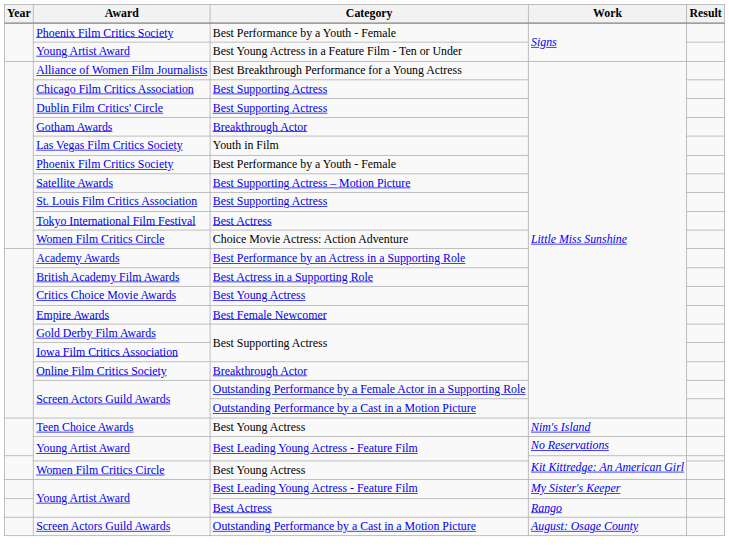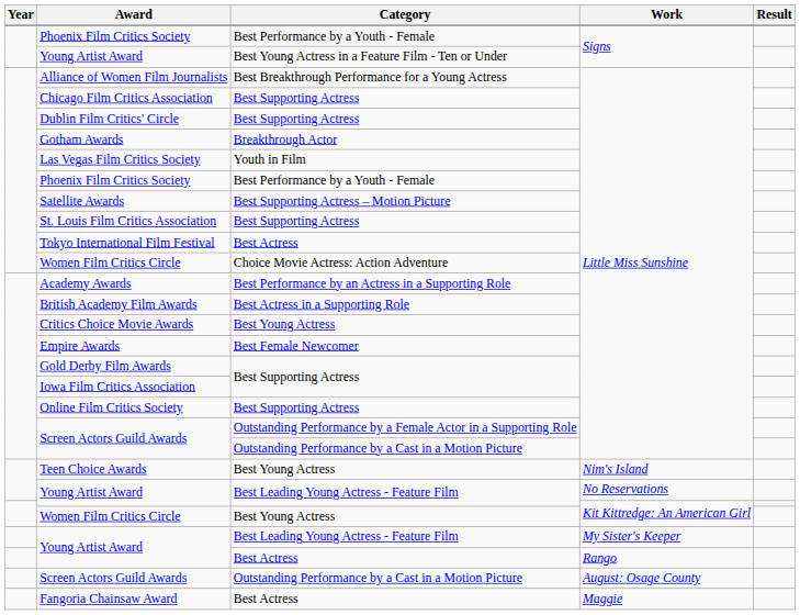 <table class="wikitable sortable">
 <tr>
 <th>Year</th>
 <th>Award</th>
 <th>Category</th>
 <th>Work</th>
 <th>Result</th>
 </tr>
 <tr style="border-top:2px solid gray;">
 </tr>
 <tr>
 <td rowspan="2"></td>
 <td><a href='#'>Phoenix Film Critics Society</a></td>
 <td>Best Performance by a Youth - Female</td>
 <td rowspan="2"><em><a href='#'>Signs</a></em></td>
 <td></td>
 </tr>
 <tr>
 <td><a href='#'>Young Artist Award</a></td>
 <td>Best Young Actress in a Feature Film - Ten or Under</td>
 <td></td>
 </tr>
 <tr>
 <td rowspan="10"></td>
 <td><a href='#'>Alliance of Women Film Journalists</a></td>
 <td>Best Breakthrough Performance for a Young Actress</td>
 <td rowspan="19"><em><a href='#'>Little Miss Sunshine</a></em></td>
 <td></td>
 </tr>
 <tr>
 <td><a href='#'>Chicago Film Critics Association</a></td>
 <td><a href='#'>Best Supporting Actress</a></td>
 <td></td>
 </tr>
 <tr>
 <td><a href='#'>Dublin Film Critics' Circle</a></td>
 <td><a href='#'>Best Supporting Actress</a></td>
 <td></td>
 </tr>
 <tr>
 <td><a href='#'>Gotham Awards</a></td>
 <td><a href='#'>Breakthrough Actor</a></td>
 <td></td>
 </tr>
 <tr>
 <td><a href='#'>Las Vegas Film Critics Society</a></td>
 <td>Youth in Film</td>
 <td></td>
 </tr>
 <tr>
 <td><a href='#'>Phoenix Film Critics Society</a></td>
 <td>Best Performance by a Youth - Female</td>
 <td></td>
 </tr>
 <tr>
 <td><a href='#'>Satellite Awards</a></td>
 <td><a href='#'>Best Supporting Actress – Motion Picture</a></td>
 <td></td>
 </tr>
 <tr>
 <td><a href='#'>St. Louis Film Critics Association</a></td>
 <td><a href='#'>Best Supporting Actress</a></td>
 <td></td>
 </tr>
 <tr>
 <td><a href='#'>Tokyo International Film Festival</a></td>
 <td><a href='#'>Best Actress</a></td>
 <td></td>
 </tr>
 <tr>
 <td><a href='#'>Women Film Critics Circle</a></td>
 <td>Choice Movie Actress: Action Adventure</td>
 <td></td>
 </tr>
 <tr>
 <td rowspan="9"></td>
 <td><a href='#'>Academy Awards</a></td>
 <td><a href='#'>Best Performance by an Actress in a Supporting Role</a></td>
 <td></td>
 </tr>
 <tr>
 <td><a href='#'>British Academy Film Awards</a></td>
 <td><a href='#'>Best Actress in a Supporting Role</a></td>
 <td></td>
 </tr>
 <tr>
 <td><a href='#'>Critics Choice Movie Awards</a></td>
 <td><a href='#'>Best Young Actress</a></td>
 <td></td>
 </tr>
 <tr>
 <td><a href='#'>Empire Awards</a></td>
 <td><a href='#'>Best Female Newcomer</a></td>
 <td></td>
 </tr>
 <tr>
 <td><a href='#'>Gold Derby Film Awards</a></td>
 <td rowspan="2">Best Supporting Actress</td>
 <td></td>
 </tr>
 <tr>
 <td><a href='#'>Iowa Film Critics Association</a></td>
 <td></td>
 </tr>
 <tr>
 <td><a href='#'>Online Film Critics Society</a></td>
-<td><a href='#'>Breakthrough Actor</a></td>
+<td><a href='#'>Best Supporting Actress</a></td>
 <td></td>
 </tr>
 <tr>
 <td rowspan="2"><a href='#'>Screen Actors Guild Awards</a></td>
 <td><a href='#'>Outstanding Performance by a Female Actor in a Supporting Role</a></td>
 <td></td>
 </tr>
 <tr>
 <td><a href='#'>Outstanding Performance by a Cast in a Motion Picture</a></td>
 <td></td>
 </tr>
 <tr>
 <td rowspan="2"></td>
 <td><a href='#'>Teen Choice Awards</a></td>
 <td>Best Young Actress</td>
 <td><em><a href='#'>Nim's Island</a></em></td>
 <td></td>
 </tr>
 <tr>
 <td rowspan="2"><a href='#'>Young Artist Award</a></td>
 <td rowspan="2"><a href='#'>Best Leading Young Actress - Feature Film</a></td>
 <td><em><a href='#'>No Reservations</a></em></td>
 <td></td>
 </tr>
 <tr>
 <td rowspan="2"></td>
 <td rowspan="2"><em><a href='#'>Kit Kittredge: An American Girl</a></em></td>
 <td></td>
 </tr>
 <tr>
 <td><a href='#'>Women Film Critics Circle</a></td>
 <td>Best Young Actress</td>
 <td></td>
 </tr>
 <tr>
 <td></td>
 <td rowspan="2"><a href='#'>Young Artist Award</a></td>
 <td><a href='#'>Best Leading Young Actress - Feature Film</a></td>
 <td><em><a href='#'>My Sister's Keeper</a></em></td>
 <td></td>
 </tr>
 <tr>
 <td></td>
 <td><a href='#'>Best Actress</a></td>
 <td><em><a href='#'>Rango</a></em></td>
 <td></td>
 </tr>
 <tr>
 <td></td>
 <td><a href='#'>Screen Actors Guild Awards</a></td>
 <td><a href='#'>Outstanding Performance by a Cast in a Motion Picture</a></td>
 <td><em><a href='#'>August: Osage County</a></em></td>
 <td></td>
 </tr>
+<tr>
+<td></td>
+<td><a href='#'>Fangoria Chainsaw Award</a></td>
+<td>Best Actress</td>
+<td><em><a href='#'>Maggie</a></em></td>
+<td></td>
+</tr>
 </table>
